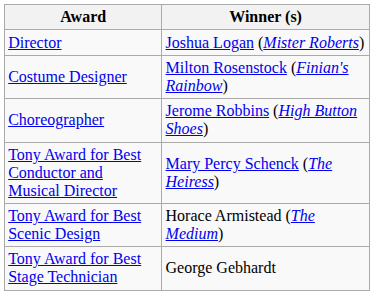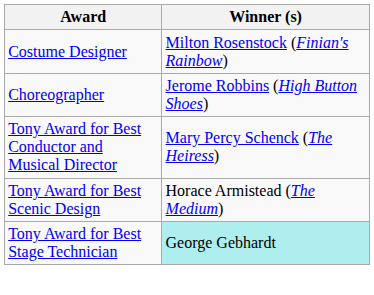 <table class="wikitable">
 <tr>
 <th width="150"><strong>Award</strong></th>
 <th width="200"><strong>Winner (s)</strong></th>
-</tr>
-<tr>
-<td><a href='#'>Director</a></td>
-<td><a href='#'>Joshua Logan</a> (<em><a href='#'>Mister Roberts</a></em>)</td>
 </tr>
 <tr>
 <td><a href='#'>Costume Designer</a></td>
 <td><a href='#'>Milton Rosenstock</a> (<em><a href='#'>Finian's Rainbow</a></em>)</td>
 </tr>
 <tr>
 <td><a href='#'>Choreographer</a></td>
 <td><a href='#'>Jerome Robbins</a> (<em><a href='#'>High Button Shoes</a></em>)</td>
 </tr>
 <tr>
 <td><a href='#'>Tony Award for Best Conductor and Musical Director</a></td>
 <td><a href='#'>Mary Percy Schenck</a> (<em><a href='#'>The Heiress</a></em>)</td>
 </tr>
 <tr>
 <td><a href='#'>Tony Award for Best Scenic Design</a></td>
 <td>Horace Armistead (<em><a href='#'>The Medium</a></em>)</td>
 </tr>
 <tr>
 <td><a href='#'>Tony Award for Best Stage Technician</a></td>
-<td>George Gebhardt</td>
+<td style="background: paleturquoise;">George Gebhardt</td>
 </tr>
 <tr>
 </tr>
 </table>
